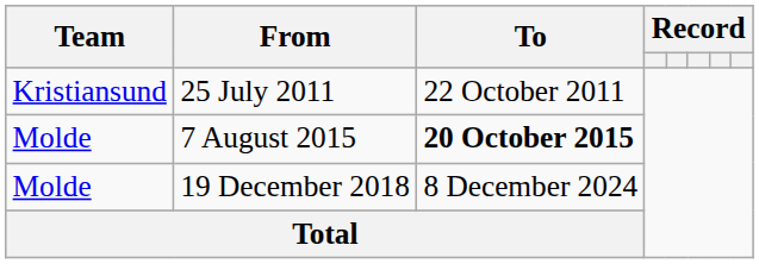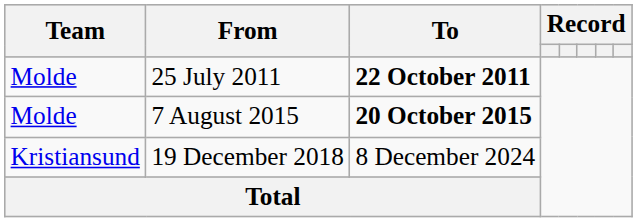 <table class=wikitable style="text-align:center">
 <tr>
 <th rowspan=2>Team</th>
 <th rowspan=2>From</th>
 <th rowspan=2>To</th>
 <th colspan=5>Record</th>
 </tr>
 <tr>
 <th></th>
 <th></th>
 <th></th>
 <th></th>
 <th></th>
 </tr>
 <tr>
-<td align=left><a href='#'>Kristiansund</a></td>
+<td align=left><a href='#'>Molde</a></td>
 <td align=left>25 July 2011</td>
-<td align=left>22 October 2011<br></td>
+<td align=left><strong>22 October 2011<br></strong></td>
 </tr>
 <tr>
 <td align=left><a href='#'>Molde</a></td>
 <td align=left>7 August 2015</td>
 <td align=left><strong>20 October 2015<br></strong></td>
 </tr>
 <tr>
-<td align=left><a href='#'>Molde</a></td>
+<td align=left><a href='#'>Kristiansund</a></td>
 <td align=left>19 December 2018</td>
 <td align=left>8 December 2024<br></td>
 </tr>
 <tr>
 <th colspan=3>Total<br></th>
 </tr>
 </table>
